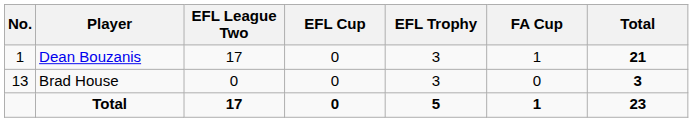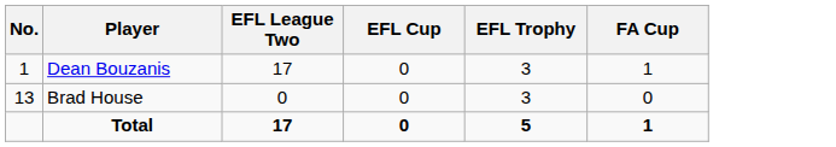 <table class="wikitable sortable alternance"  style="text-align:center">
 <tr>
 <th width=10>No.</th>
 <th width=150>Player</th>
 <th width=100>EFL League Two</th>
 <th width=100>EFL Cup</th>
 <th width=100>EFL Trophy</th>
 <th width=100>FA Cup</th>
-<th width=100>Total</th>
 </tr>
 <tr>
 <td>1</td>
 <td align="left"> <a href='#'>Dean Bouzanis</a></td>
 <td>17</td>
 <td>0</td>
 <td>3</td>
 <td>1</td>
-<td><strong>21</strong></td>
 </tr>
 <tr>
 <td>13</td>
 <td align="left"> Brad House</td>
 <td>0</td>
 <td>0</td>
 <td>3</td>
 <td>0</td>
-<td><strong>3</strong></td>
 </tr>
 <tr>
 <td rowspan="1"></td>
 <td colspan=1><strong>Total</strong></td>
 <td><strong>17</strong></td>
 <td><strong>0</strong></td>
 <td><strong>5</strong></td>
 <td><strong>1</strong></td>
-<td><strong>23</strong></td>
 </tr>
 </table>
